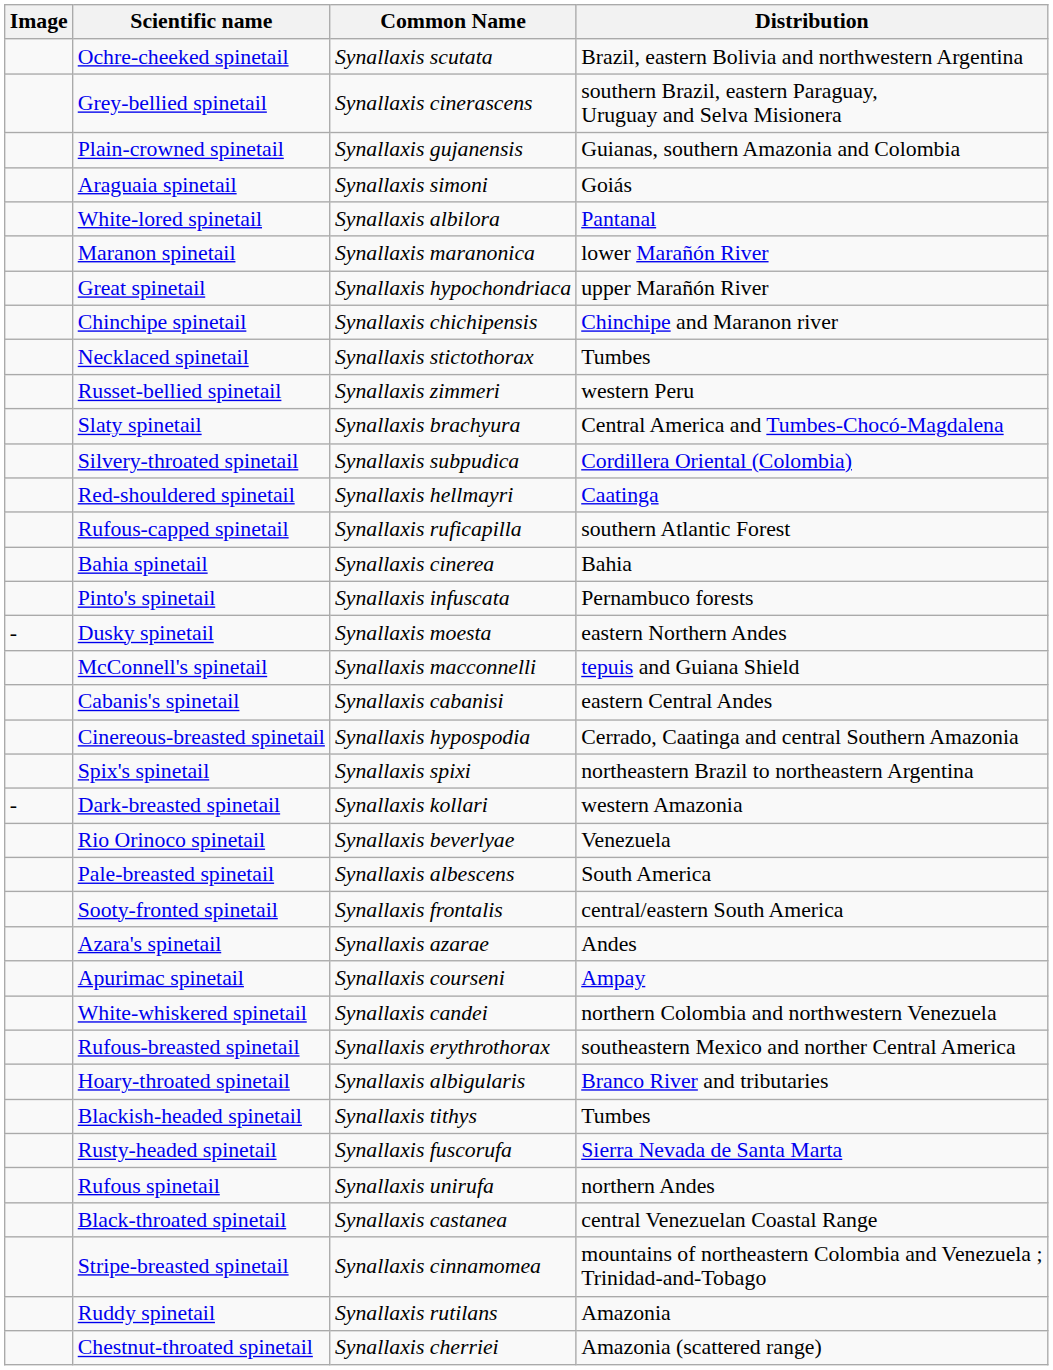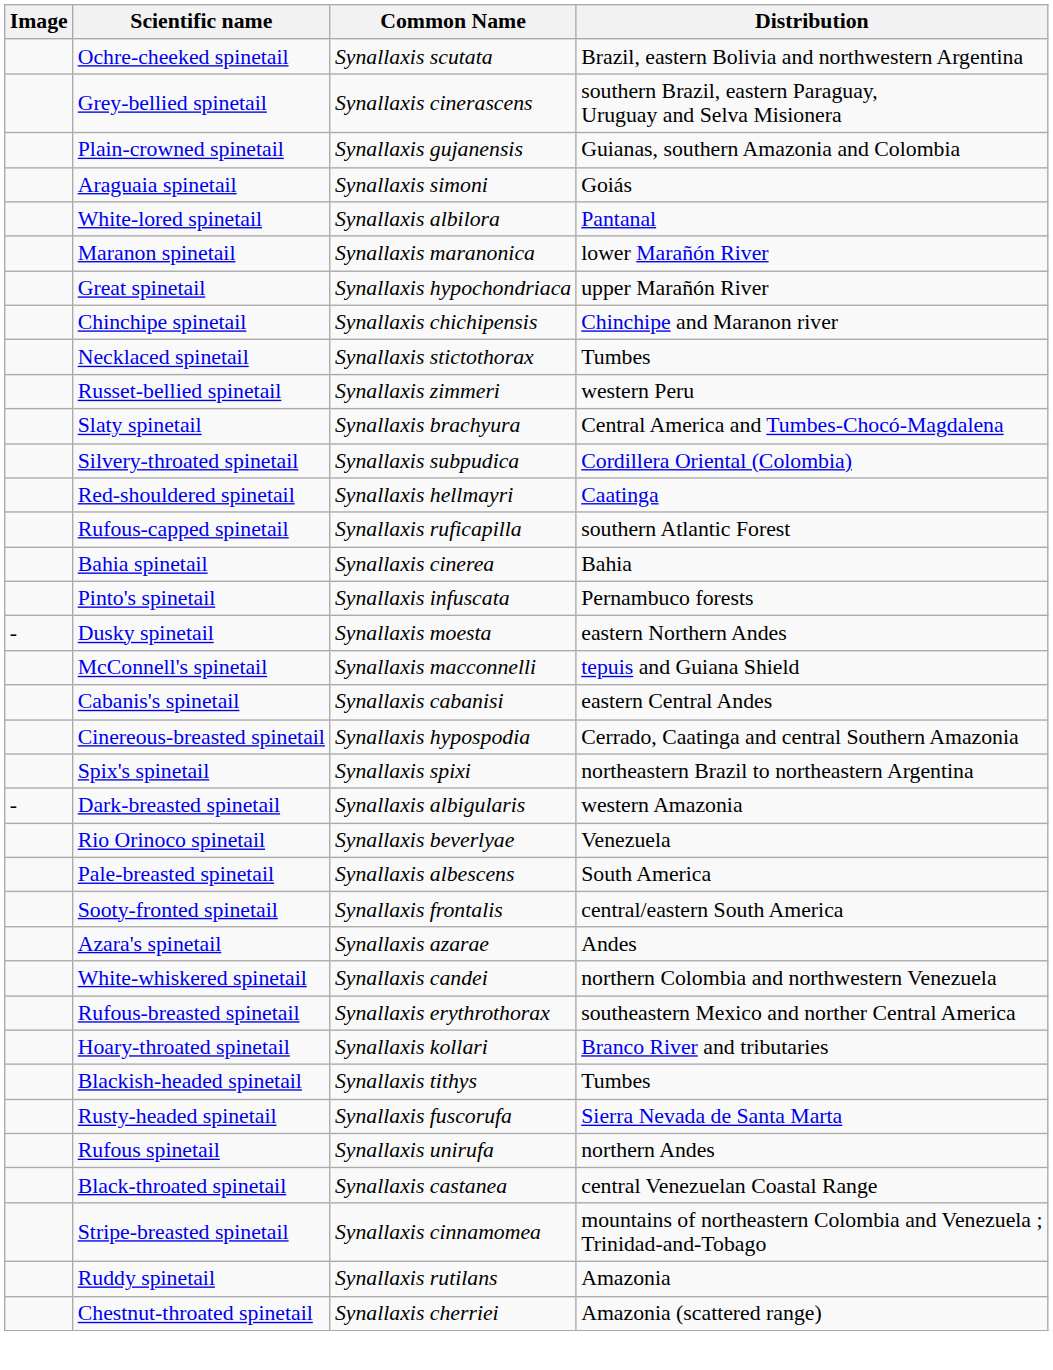 <table class="wikitable">
 <tr>
 <th>Image</th>
 <th>Scientific name</th>
 <th>Common Name</th>
 <th>Distribution</th>
 </tr>
 <tr>
 <td></td>
 <td><a href='#'>Ochre-cheeked spinetail</a></td>
 <td><em>Synallaxis scutata</em></td>
 <td>Brazil, eastern Bolivia and northwestern Argentina</td>
 </tr>
 <tr>
 <td></td>
 <td><a href='#'>Grey-bellied spinetail</a></td>
 <td><em>Synallaxis cinerascens</em></td>
 <td>southern Brazil, eastern Paraguay,<br>Uruguay and Selva Misionera</td>
 </tr>
 <tr>
 <td></td>
 <td><a href='#'>Plain-crowned spinetail</a></td>
 <td><em>Synallaxis gujanensis</em></td>
 <td>Guianas, southern Amazonia and Colombia</td>
 </tr>
 <tr>
 <td></td>
 <td><a href='#'>Araguaia spinetail</a></td>
 <td><em>Synallaxis simoni</em></td>
 <td>Goiás</td>
 </tr>
 <tr>
 <td></td>
 <td><a href='#'>White-lored spinetail</a></td>
 <td><em>Synallaxis albilora</em></td>
 <td><a href='#'>Pantanal</a></td>
 </tr>
 <tr>
 <td></td>
 <td><a href='#'>Maranon spinetail</a></td>
 <td><em>Synallaxis maranonica</em></td>
 <td>lower <a href='#'>Marañón River</a></td>
 </tr>
 <tr>
 <td></td>
 <td><a href='#'>Great spinetail</a></td>
 <td><em>Synallaxis hypochondriaca</em></td>
 <td>upper Marañón River</td>
 </tr>
 <tr>
 <td></td>
 <td><a href='#'>Chinchipe spinetail</a></td>
 <td><em>Synallaxis chichipensis</em></td>
 <td><a href='#'>Chinchipe</a> and Maranon river</td>
 </tr>
 <tr>
 <td></td>
 <td><a href='#'>Necklaced spinetail</a></td>
 <td><em>Synallaxis stictothorax</em></td>
 <td>Tumbes</td>
 </tr>
 <tr>
 <td></td>
 <td><a href='#'>Russet-bellied spinetail</a></td>
 <td><em>Synallaxis zimmeri</em></td>
 <td>western Peru</td>
 </tr>
 <tr>
 <td></td>
 <td><a href='#'>Slaty spinetail</a></td>
 <td><em>Synallaxis brachyura</em></td>
 <td>Central America and <a href='#'>Tumbes-Chocó-Magdalena</a></td>
 </tr>
 <tr>
 <td></td>
 <td><a href='#'>Silvery-throated spinetail</a></td>
 <td><em>Synallaxis subpudica</em></td>
 <td><a href='#'>Cordillera Oriental (Colombia)</a></td>
 </tr>
 <tr>
 <td></td>
 <td><a href='#'>Red-shouldered spinetail</a></td>
 <td><em>Synallaxis hellmayri</em></td>
 <td><a href='#'>Caatinga</a></td>
 </tr>
 <tr>
 <td></td>
 <td><a href='#'>Rufous-capped spinetail</a></td>
 <td><em>Synallaxis ruficapilla</em></td>
 <td>southern Atlantic Forest</td>
 </tr>
 <tr>
 <td></td>
 <td><a href='#'>Bahia spinetail</a></td>
 <td><em>Synallaxis cinerea</em></td>
 <td>Bahia</td>
 </tr>
 <tr>
 <td></td>
 <td><a href='#'>Pinto's spinetail</a></td>
 <td><em>Synallaxis infuscata</em></td>
 <td>Pernambuco forests</td>
 </tr>
 <tr>
 <td>-</td>
 <td><a href='#'>Dusky spinetail</a></td>
 <td><em>Synallaxis moesta</em></td>
 <td>eastern Northern Andes</td>
 </tr>
 <tr>
 <td></td>
 <td><a href='#'>McConnell's spinetail</a></td>
 <td><em>Synallaxis macconnelli</em></td>
 <td><a href='#'>tepuis</a> and Guiana Shield</td>
 </tr>
 <tr>
 <td></td>
 <td><a href='#'>Cabanis's spinetail</a></td>
 <td><em>Synallaxis cabanisi</em></td>
 <td>eastern Central Andes</td>
 </tr>
 <tr>
 <td></td>
 <td><a href='#'>Cinereous-breasted spinetail</a></td>
 <td><em>Synallaxis hypospodia</em></td>
 <td>Cerrado, Caatinga and central Southern Amazonia</td>
 </tr>
 <tr>
 <td></td>
 <td><a href='#'>Spix's spinetail</a></td>
 <td><em>Synallaxis spixi</em></td>
 <td>northeastern Brazil to northeastern Argentina</td>
 </tr>
 <tr>
 <td>-</td>
 <td><a href='#'>Dark-breasted spinetail</a></td>
-<td><em>Synallaxis kollari</em></td>
+<td><em>Synallaxis albigularis</em></td>
 <td>western Amazonia</td>
 </tr>
 <tr>
 <td></td>
 <td><a href='#'>Rio Orinoco spinetail</a></td>
 <td><em>Synallaxis beverlyae</em></td>
 <td>Venezuela</td>
 </tr>
 <tr>
 <td></td>
 <td><a href='#'>Pale-breasted spinetail</a></td>
 <td><em>Synallaxis albescens</em></td>
 <td>South America</td>
 </tr>
 <tr>
 <td></td>
 <td><a href='#'>Sooty-fronted spinetail</a></td>
 <td><em>Synallaxis frontalis</em></td>
 <td>central/eastern South America</td>
 </tr>
 <tr>
 <td></td>
 <td><a href='#'>Azara's spinetail</a></td>
 <td><em>Synallaxis azarae</em></td>
 <td>Andes</td>
 </tr>
 <tr>
 <td></td>
-<td><a href='#'>Apurimac spinetail</a></td>
-<td><em>Synallaxis courseni</em></td>
-<td><a href='#'>Ampay</a></td>
-</tr>
-<tr>
-<td></td>
 <td><a href='#'>White-whiskered spinetail</a></td>
 <td><em>Synallaxis candei</em></td>
 <td>northern Colombia and northwestern Venezuela</td>
 </tr>
 <tr>
 <td></td>
 <td><a href='#'>Rufous-breasted spinetail</a></td>
 <td><em>Synallaxis erythrothorax</em></td>
 <td>southeastern Mexico and norther Central America</td>
 </tr>
 <tr>
 <td></td>
 <td><a href='#'>Hoary-throated spinetail</a></td>
-<td><em>Synallaxis albigularis</em></td>
+<td><em>Synallaxis kollari</em></td>
 <td><a href='#'>Branco River</a> and tributaries</td>
 </tr>
 <tr>
 <td></td>
 <td><a href='#'>Blackish-headed spinetail</a></td>
 <td><em>Synallaxis tithys</em></td>
 <td>Tumbes</td>
 </tr>
 <tr>
 <td></td>
 <td><a href='#'>Rusty-headed spinetail</a></td>
 <td><em>Synallaxis fuscorufa</em></td>
 <td><a href='#'>Sierra Nevada de Santa Marta</a></td>
 </tr>
 <tr>
 <td></td>
 <td><a href='#'>Rufous spinetail</a></td>
 <td><em>Synallaxis unirufa</em></td>
 <td>northern Andes</td>
 </tr>
 <tr>
 <td></td>
 <td><a href='#'>Black-throated spinetail</a></td>
 <td><em>Synallaxis castanea</em></td>
 <td>central Venezuelan Coastal Range</td>
 </tr>
 <tr>
 <td></td>
 <td><a href='#'>Stripe-breasted spinetail</a></td>
 <td><em>Synallaxis cinnamomea</em></td>
 <td>mountains of northeastern Colombia and Venezuela ;<br> Trinidad-and-Tobago</td>
 </tr>
 <tr>
 <td></td>
 <td><a href='#'>Ruddy spinetail</a></td>
 <td><em>Synallaxis rutilans</em></td>
 <td>Amazonia</td>
 </tr>
 <tr>
 <td></td>
 <td><a href='#'>Chestnut-throated spinetail</a></td>
 <td><em>Synallaxis cherriei</em></td>
 <td>Amazonia (scattered range)</td>
 </tr>
 </table>
